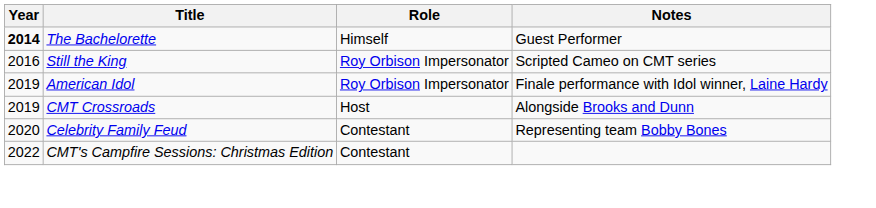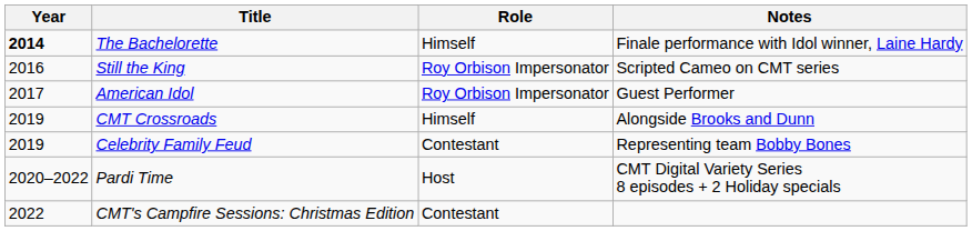 <table class="wikitable">
 <tr>
 <th>Year</th>
 <th>Title</th>
 <th>Role</th>
 <th>Notes</th>
 </tr>
 <tr>
 <td><strong>2014</strong></td>
 <td><em><a href='#'>The Bachelorette</a></em></td>
 <td>Himself</td>
-<td>Guest Performer</td>
+<td>Finale performance with Idol winner, <a href='#'>Laine Hardy</a></td>
 </tr>
 <tr>
 <td>2016</td>
 <td><em><a href='#'>Still the King</a></em></td>
 <td><a href='#'>Roy Orbison</a> Impersonator</td>
 <td>Scripted Cameo on CMT series</td>
 </tr>
 <tr>
-<td>2019</td>
+<td>2017</td>
 <td><em><a href='#'>American Idol</a></em></td>
 <td><a href='#'>Roy Orbison</a> Impersonator</td>
-<td>Finale performance with Idol winner, <a href='#'>Laine Hardy</a></td>
+<td>Guest Performer</td>
 </tr>
 <tr>
 <td>2019</td>
 <td><em><a href='#'>CMT Crossroads</a></em></td>
-<td>Host</td>
+<td>Himself</td>
 <td>Alongside <a href='#'>Brooks and Dunn</a></td>
 </tr>
 <tr>
-<td>2020</td>
+<td>2019</td>
 <td><em><a href='#'>Celebrity Family Feud</a></em></td>
 <td>Contestant</td>
 <td>Representing team <a href='#'>Bobby Bones</a></td>
+</tr>
+<tr>
+<td>2020–2022</td>
+<td><em>Pardi Time</em></td>
+<td>Host</td>
+<td>CMT Digital Variety Series<br>8 episodes + 2 Holiday specials</td>
 </tr>
 <tr>
 <td>2022</td>
 <td><em>CMT's Campfire Sessions: Christmas Edition</em></td>
 <td>Contestant</td>
 <td></td>
 </tr>
 </table>
